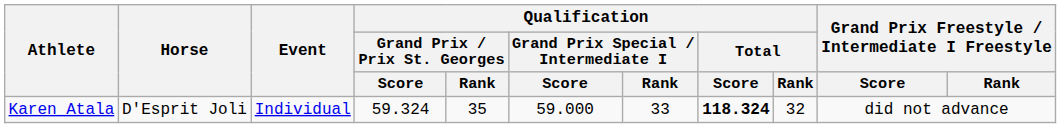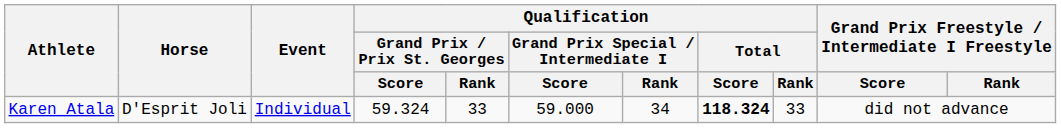 <table class=wikitable style=font-size:90%;text-align:center>
 <tr>
 <th rowspan=3>Athlete</th>
 <th rowspan=3>Horse</th>
 <th rowspan=3>Event</th>
 <th colspan=6>Qualification</th>
 <th colspan=2 rowspan=2>Grand Prix Freestyle /<br>Intermediate I Freestyle</th>
 </tr>
 <tr style=font-size:95%>
 <th colspan=2>Grand Prix /<br>Prix St. Georges</th>
 <th colspan=2>Grand Prix Special /<br>Intermediate I</th>
 <th colspan=2>Total</th>
 </tr>
 <tr style=font-size:95%>
 <th>Score</th>
 <th>Rank</th>
 <th>Score</th>
 <th>Rank</th>
 <th>Score</th>
 <th>Rank</th>
 <th>Score</th>
 <th>Rank</th>
 </tr>
 <tr>
 <td align=left><a href='#'>Karen Atala</a></td>
 <td align=left>D'Esprit Joli</td>
 <td align=left><a href='#'>Individual</a></td>
 <td>59.324</td>
-<td>35</td>
+<td>33</td>
 <td>59.000</td>
+<td>34</td>
+<td><strong>118.324</strong></td>
 <td>33</td>
-<td><strong>118.324</strong></td>
-<td>32</td>
 <td colspan=2>did not advance</td>
 </tr>
 </table>
